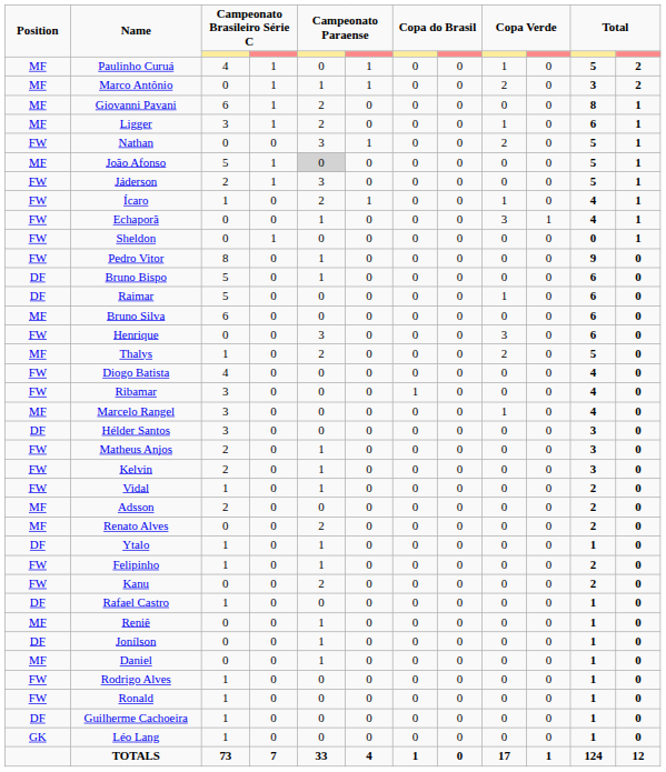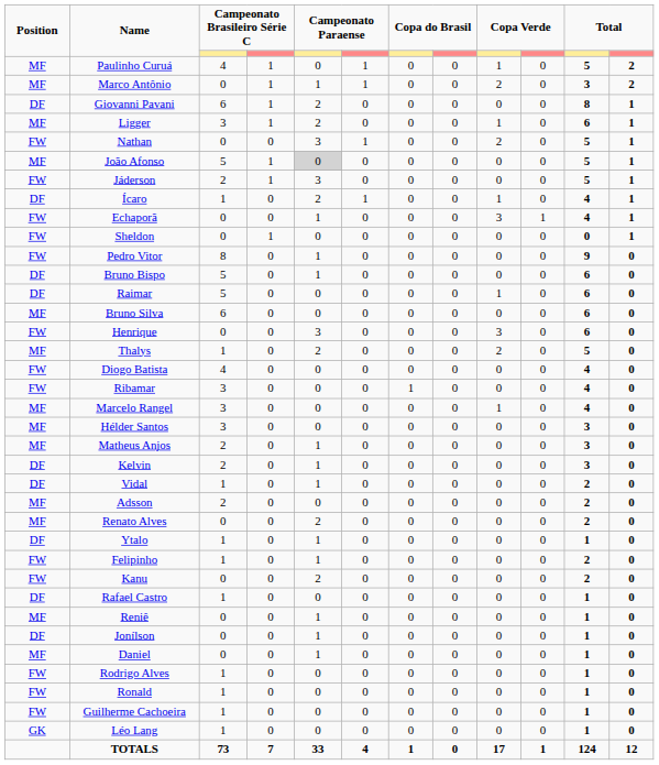 <table class="wikitable" style="text-align:center;">
 <tr style="text-align:center;">
 <td rowspan="2"  style="width:10%; "><strong>Position</strong></td>
 <td rowspan="2"  style="width:20%; "><strong>Name</strong></td>
 <td colspan="2"><strong>Campeonato Brasileiro Série C</strong></td>
 <td colspan="2"><strong>Campeonato Paraense</strong></td>
 <td colspan="2"><strong>Copa do Brasil</strong></td>
 <td colspan="2"><strong>Copa Verde</strong></td>
 <td colspan="2"><strong>Total</strong></td>
 </tr>
 <tr>
 <th style="width:60px; background:#fe9;"></th>
 <th style="width:60px; background:#ff8888;"></th>
 <th style="width:60px; background:#fe9;"></th>
 <th style="width:60px; background:#ff8888;"></th>
 <th style="width:60px; background:#fe9;"></th>
 <th style="width:60px; background:#ff8888;"></th>
 <th style="width:60px; background:#fe9;"></th>
 <th style="width:60px; background:#ff8888;"></th>
 <th style="width:60px; background:#fe9;"></th>
 <th style="width:60px; background:#ff8888;"></th>
 </tr>
 <tr>
 <td><a href='#'>MF</a></td>
 <td><a href='#'>Paulinho Curuá</a></td>
 <td>4</td>
 <td>1</td>
 <td>0</td>
 <td>1</td>
 <td>0</td>
 <td>0</td>
 <td>1</td>
 <td>0</td>
 <td><strong>5</strong></td>
 <td><strong>2</strong></td>
 </tr>
 <tr>
 <td><a href='#'>MF</a></td>
 <td><a href='#'>Marco Antônio</a></td>
 <td>0</td>
 <td>1</td>
 <td>1</td>
 <td>1</td>
 <td>0</td>
 <td>0</td>
 <td>2</td>
 <td>0</td>
 <td><strong>3</strong></td>
 <td><strong>2</strong></td>
 </tr>
 <tr>
-<td><a href='#'>MF</a></td>
+<td><a href='#'>DF</a></td>
 <td><a href='#'>Giovanni Pavani</a></td>
 <td>6</td>
 <td>1</td>
 <td>2</td>
 <td>0</td>
 <td>0</td>
 <td>0</td>
 <td>0</td>
 <td>0</td>
 <td><strong>8</strong></td>
 <td><strong>1</strong></td>
 </tr>
 <tr>
 <td><a href='#'>MF</a></td>
 <td><a href='#'>Ligger</a></td>
 <td>3</td>
 <td>1</td>
 <td>2</td>
 <td>0</td>
 <td>0</td>
 <td>0</td>
 <td>1</td>
 <td>0</td>
 <td><strong>6</strong></td>
 <td><strong>1</strong></td>
 </tr>
 <tr>
 <td><a href='#'>FW</a></td>
 <td><a href='#'>Nathan</a></td>
 <td>0</td>
 <td>0</td>
 <td>3</td>
 <td>1</td>
 <td>0</td>
 <td>0</td>
 <td>2</td>
 <td>0</td>
 <td><strong>5</strong></td>
 <td><strong>1</strong></td>
 </tr>
 <tr>
 <td><a href='#'>MF</a></td>
 <td><a href='#'>João Afonso</a></td>
 <td>5</td>
 <td>1</td>
 <td style="background: lightgrey;">0</td>
 <td>0</td>
 <td>0</td>
 <td>0</td>
 <td>0</td>
 <td>0</td>
 <td><strong>5</strong></td>
 <td><strong>1</strong></td>
 </tr>
 <tr>
 <td><a href='#'>FW</a></td>
 <td><a href='#'>Jáderson</a></td>
 <td>2</td>
 <td>1</td>
 <td>3</td>
 <td>0</td>
 <td>0</td>
 <td>0</td>
 <td>0</td>
 <td>0</td>
 <td><strong>5</strong></td>
 <td><strong>1</strong></td>
 </tr>
 <tr>
-<td><a href='#'>FW</a></td>
+<td><a href='#'>DF</a></td>
 <td><a href='#'>Ícaro</a></td>
 <td>1</td>
 <td>0</td>
 <td>2</td>
 <td>1</td>
 <td>0</td>
 <td>0</td>
 <td>1</td>
 <td>0</td>
 <td><strong>4</strong></td>
 <td><strong>1</strong></td>
 </tr>
 <tr>
 <td><a href='#'>FW</a></td>
 <td><a href='#'>Echaporã</a></td>
 <td>0</td>
 <td>0</td>
 <td>1</td>
 <td>0</td>
 <td>0</td>
 <td>0</td>
 <td>3</td>
 <td>1</td>
 <td><strong>4</strong></td>
 <td><strong>1</strong></td>
 </tr>
 <tr>
 <td><a href='#'>FW</a></td>
 <td><a href='#'>Sheldon</a></td>
 <td>0</td>
 <td>1</td>
 <td>0</td>
 <td>0</td>
 <td>0</td>
 <td>0</td>
 <td>0</td>
 <td>0</td>
 <td><strong>0</strong></td>
 <td><strong>1</strong></td>
 </tr>
 <tr>
 <td><a href='#'>FW</a></td>
 <td><a href='#'>Pedro Vitor</a></td>
 <td>8</td>
 <td>0</td>
 <td>1</td>
 <td>0</td>
 <td>0</td>
 <td>0</td>
 <td>0</td>
 <td>0</td>
 <td><strong>9</strong></td>
 <td><strong>0</strong></td>
 </tr>
 <tr>
 <td><a href='#'>DF</a></td>
 <td><a href='#'>Bruno Bispo</a></td>
 <td>5</td>
 <td>0</td>
 <td>1</td>
 <td>0</td>
 <td>0</td>
 <td>0</td>
 <td>0</td>
 <td>0</td>
 <td><strong>6</strong></td>
 <td><strong>0</strong></td>
 </tr>
 <tr>
 <td><a href='#'>DF</a></td>
 <td><a href='#'>Raimar</a></td>
 <td>5</td>
 <td>0</td>
 <td>0</td>
 <td>0</td>
 <td>0</td>
 <td>0</td>
 <td>1</td>
 <td>0</td>
 <td><strong>6</strong></td>
 <td><strong>0</strong></td>
 </tr>
 <tr>
 <td><a href='#'>MF</a></td>
 <td><a href='#'>Bruno Silva</a></td>
 <td>6</td>
 <td>0</td>
 <td>0</td>
 <td>0</td>
 <td>0</td>
 <td>0</td>
 <td>0</td>
 <td>0</td>
 <td><strong>6</strong></td>
 <td><strong>0</strong></td>
 </tr>
 <tr>
 <td><a href='#'>FW</a></td>
 <td><a href='#'>Henrique</a></td>
 <td>0</td>
 <td>0</td>
 <td>3</td>
 <td>0</td>
 <td>0</td>
 <td>0</td>
 <td>3</td>
 <td>0</td>
 <td><strong>6</strong></td>
 <td><strong>0</strong></td>
 </tr>
 <tr>
 <td><a href='#'>MF</a></td>
 <td><a href='#'>Thalys</a></td>
 <td>1</td>
 <td>0</td>
 <td>2</td>
 <td>0</td>
 <td>0</td>
 <td>0</td>
 <td>2</td>
 <td>0</td>
 <td><strong>5</strong></td>
 <td><strong>0</strong></td>
 </tr>
 <tr>
 <td><a href='#'>FW</a></td>
 <td><a href='#'>Diogo Batista</a></td>
 <td>4</td>
 <td>0</td>
 <td>0</td>
 <td>0</td>
 <td>0</td>
 <td>0</td>
 <td>0</td>
 <td>0</td>
 <td><strong>4</strong></td>
 <td><strong>0</strong></td>
 </tr>
 <tr>
 <td><a href='#'>FW</a></td>
 <td><a href='#'>Ribamar</a></td>
 <td>3</td>
 <td>0</td>
 <td>0</td>
 <td>0</td>
 <td>1</td>
 <td>0</td>
 <td>0</td>
 <td>0</td>
 <td><strong>4</strong></td>
 <td><strong>0</strong></td>
 </tr>
 <tr>
 <td><a href='#'>MF</a></td>
 <td><a href='#'>Marcelo Rangel</a></td>
 <td>3</td>
 <td>0</td>
 <td>0</td>
 <td>0</td>
 <td>0</td>
 <td>0</td>
 <td>1</td>
 <td>0</td>
 <td><strong>4</strong></td>
 <td><strong>0</strong></td>
 </tr>
 <tr>
-<td><a href='#'>DF</a></td>
+<td><a href='#'>MF</a></td>
 <td><a href='#'>Hélder Santos</a></td>
 <td>3</td>
 <td>0</td>
 <td>0</td>
 <td>0</td>
 <td>0</td>
 <td>0</td>
 <td>0</td>
 <td>0</td>
 <td><strong>3</strong></td>
 <td><strong>0</strong></td>
 </tr>
 <tr>
-<td><a href='#'>FW</a></td>
+<td><a href='#'>MF</a></td>
 <td><a href='#'>Matheus Anjos</a></td>
 <td>2</td>
 <td>0</td>
 <td>1</td>
 <td>0</td>
 <td>0</td>
 <td>0</td>
 <td>0</td>
 <td>0</td>
 <td><strong>3</strong></td>
 <td><strong>0</strong></td>
 </tr>
 <tr>
-<td><a href='#'>FW</a></td>
+<td><a href='#'>DF</a></td>
 <td><a href='#'>Kelvin</a></td>
 <td>2</td>
 <td>0</td>
 <td>1</td>
 <td>0</td>
 <td>0</td>
 <td>0</td>
 <td>0</td>
 <td>0</td>
 <td><strong>3</strong></td>
 <td><strong>0</strong></td>
 </tr>
 <tr>
-<td><a href='#'>FW</a></td>
+<td><a href='#'>DF</a></td>
 <td><a href='#'>Vidal</a></td>
 <td>1</td>
 <td>0</td>
 <td>1</td>
 <td>0</td>
 <td>0</td>
 <td>0</td>
 <td>0</td>
 <td>0</td>
 <td><strong>2</strong></td>
 <td><strong>0</strong></td>
 </tr>
 <tr>
 <td><a href='#'>MF</a></td>
 <td><a href='#'>Adsson</a></td>
 <td>2</td>
 <td>0</td>
 <td>0</td>
 <td>0</td>
 <td>0</td>
 <td>0</td>
 <td>0</td>
 <td>0</td>
 <td><strong>2</strong></td>
 <td><strong>0</strong></td>
 </tr>
 <tr>
 <td><a href='#'>MF</a></td>
 <td><a href='#'>Renato Alves</a></td>
 <td>0</td>
 <td>0</td>
 <td>2</td>
 <td>0</td>
 <td>0</td>
 <td>0</td>
 <td>0</td>
 <td>0</td>
 <td><strong>2</strong></td>
 <td><strong>0</strong></td>
 </tr>
 <tr>
 <td><a href='#'>DF</a></td>
 <td><a href='#'>Ytalo</a></td>
 <td>1</td>
 <td>0</td>
 <td>1</td>
 <td>0</td>
 <td>0</td>
 <td>0</td>
 <td>0</td>
 <td>0</td>
 <td><strong>1</strong></td>
 <td><strong>0</strong></td>
 </tr>
 <tr>
 <td><a href='#'>FW</a></td>
 <td><a href='#'>Felipinho</a></td>
 <td>1</td>
 <td>0</td>
 <td>1</td>
 <td>0</td>
 <td>0</td>
 <td>0</td>
 <td>0</td>
 <td>0</td>
 <td><strong>2</strong></td>
 <td><strong>0</strong></td>
 </tr>
 <tr>
 <td><a href='#'>FW</a></td>
 <td><a href='#'>Kanu</a></td>
 <td>0</td>
 <td>0</td>
 <td>2</td>
 <td>0</td>
 <td>0</td>
 <td>0</td>
 <td>0</td>
 <td>0</td>
 <td><strong>2</strong></td>
 <td><strong>0</strong></td>
 </tr>
 <tr>
 <td><a href='#'>DF</a></td>
 <td><a href='#'>Rafael Castro</a></td>
 <td>1</td>
 <td>0</td>
 <td>0</td>
 <td>0</td>
 <td>0</td>
 <td>0</td>
 <td>0</td>
 <td>0</td>
 <td><strong>1</strong></td>
 <td><strong>0</strong></td>
 </tr>
 <tr>
 <td><a href='#'>MF</a></td>
 <td><a href='#'>Reniê</a></td>
 <td>0</td>
 <td>0</td>
 <td>1</td>
 <td>0</td>
 <td>0</td>
 <td>0</td>
 <td>0</td>
 <td>0</td>
 <td><strong>1</strong></td>
 <td><strong>0</strong></td>
 </tr>
 <tr>
 <td><a href='#'>DF</a></td>
 <td><a href='#'>Jonílson</a></td>
 <td>0</td>
 <td>0</td>
 <td>1</td>
 <td>0</td>
 <td>0</td>
 <td>0</td>
 <td>0</td>
 <td>0</td>
 <td><strong>1</strong></td>
 <td><strong>0</strong></td>
 </tr>
 <tr>
 <td><a href='#'>MF</a></td>
 <td><a href='#'>Daniel</a></td>
 <td>0</td>
 <td>0</td>
 <td>1</td>
 <td>0</td>
 <td>0</td>
 <td>0</td>
 <td>0</td>
 <td>0</td>
 <td><strong>1</strong></td>
 <td><strong>0</strong></td>
 </tr>
 <tr>
 <td><a href='#'>FW</a></td>
 <td><a href='#'>Rodrigo Alves</a></td>
 <td>1</td>
 <td>0</td>
 <td>0</td>
 <td>0</td>
 <td>0</td>
 <td>0</td>
 <td>0</td>
 <td>0</td>
 <td><strong>1</strong></td>
 <td><strong>0</strong></td>
 </tr>
 <tr>
 <td><a href='#'>FW</a></td>
 <td><a href='#'>Ronald</a></td>
 <td>1</td>
 <td>0</td>
 <td>0</td>
 <td>0</td>
 <td>0</td>
 <td>0</td>
 <td>0</td>
 <td>0</td>
 <td><strong>1</strong></td>
 <td><strong>0</strong></td>
 </tr>
 <tr>
-<td><a href='#'>DF</a></td>
+<td><a href='#'>FW</a></td>
 <td><a href='#'>Guilherme Cachoeira</a></td>
 <td>1</td>
 <td>0</td>
 <td>0</td>
 <td>0</td>
 <td>0</td>
 <td>0</td>
 <td>0</td>
 <td>0</td>
 <td><strong>1</strong></td>
 <td><strong>0</strong></td>
 </tr>
 <tr>
 <td><a href='#'>GK</a></td>
 <td><a href='#'>Léo Lang</a></td>
 <td>1</td>
 <td>0</td>
 <td>0</td>
 <td>0</td>
 <td>0</td>
 <td>0</td>
 <td>0</td>
 <td>0</td>
 <td><strong>1</strong></td>
 <td><strong>0</strong></td>
 </tr>
 <tr>
 <td colspan="1"></td>
 <td><strong>TOTALS</strong></td>
 <td><strong>73</strong></td>
 <td><strong>7</strong></td>
 <td><strong>33</strong></td>
 <td><strong>4</strong></td>
 <td><strong>1</strong></td>
 <td><strong>0</strong></td>
 <td><strong>17</strong></td>
 <td><strong>1</strong></td>
 <td><strong>124</strong></td>
 <td><strong>12</strong></td>
 </tr>
 </table>
